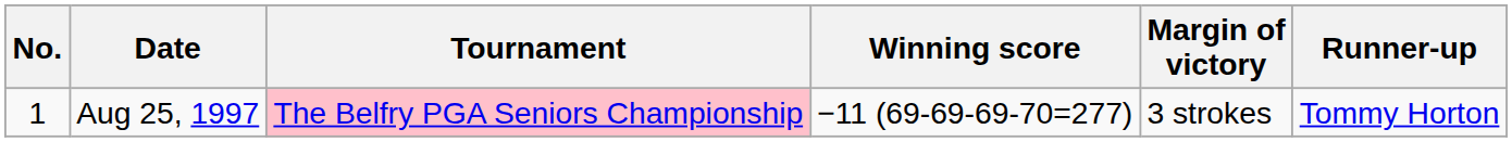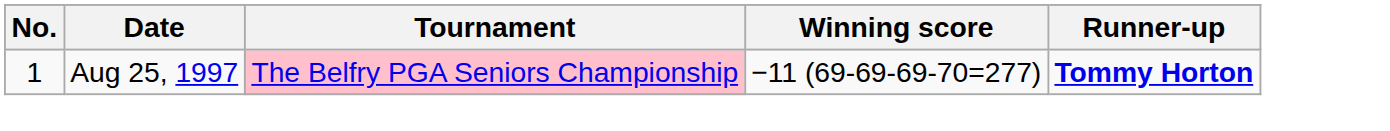 <table class="wikitable" style="font-size:95%;">
 <tr>
 <th>No.</th>
 <th>Date</th>
 <th>Tournament</th>
 <th>Winning score</th>
-<th>Margin of<br>victory</th>
 <th>Runner-up</th>
 </tr>
 <tr>
 <td align=center>1</td>
 <td align=right>Aug 25, <a href='#'>1997</a></td>
 <td style="background: pink;"><a href='#'>The Belfry PGA Seniors Championship</a></td>
 <td>−11 (69-69-69-70=277)</td>
-<td>3 strokes</td>
-<td> <a href='#'>Tommy Horton</a></td>
+<td><strong> <a href='#'>Tommy Horton</a></strong></td>
 </tr>
 </table>
